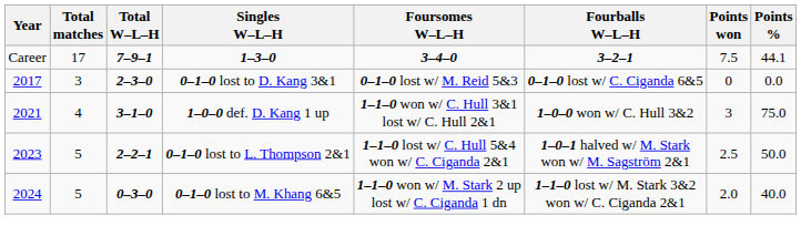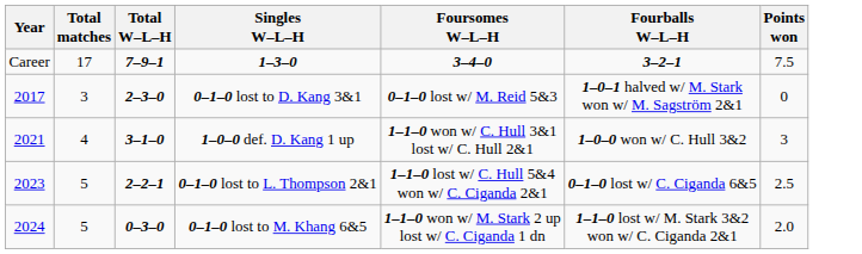 <table class="wikitable" style="text-align:center; font-size: 95%;">
 <tr>
 <th>Year</th>
 <th>Total<br>matches</th>
 <th>Total<br>W–L–H</th>
 <th>Singles<br>W–L–H</th>
 <th>Foursomes<br>W–L–H</th>
 <th>Fourballs<br>W–L–H</th>
 <th>Points<br>won</th>
-<th>Points<br>%</th>
 </tr>
 <tr>
 <td>Career</td>
 <td>17</td>
 <td><strong><em>7–9–1</em></strong></td>
 <td><strong><em>1–3–0</em></strong></td>
 <td><strong><em>3–4–0</em></strong></td>
 <td><strong><em>3–2–1</em></strong></td>
 <td>7.5</td>
-<td>44.1</td>
 </tr>
 <tr>
 <td><a href='#'>2017</a></td>
 <td>3</td>
 <td><strong><em>2–3–0</em></strong></td>
 <td><strong><em>0–1–0</em></strong> lost to <a href='#'>D. Kang</a> 3&1</td>
 <td><strong><em>0–1–0</em></strong> lost w/ <a href='#'>M. Reid</a> 5&3</td>
-<td><strong><em>0–1–0</em></strong> lost w/ <a href='#'>C. Ciganda</a> 6&5</td>
+<td><strong><em>1–0–1</em></strong> halved w/ <a href='#'>M. Stark</a> <br>won w/ <a href='#'>M. Sagström</a> 2&1</td>
 <td>0</td>
-<td>0.0</td>
 </tr>
 <tr>
 <td><a href='#'>2021</a></td>
 <td>4</td>
 <td><strong><em>3–1–0</em></strong></td>
 <td><strong><em>1–0–0</em></strong> def. <a href='#'>D. Kang</a> 1 up</td>
 <td><strong><em>1–1–0</em></strong> won w/ <a href='#'>C. Hull</a> 3&1<br>lost w/ C. Hull 2&1</td>
 <td><strong><em>1–0–0</em></strong> won w/ C. Hull 3&2</td>
 <td>3</td>
-<td>75.0</td>
 </tr>
 <tr>
 <td><a href='#'>2023</a></td>
 <td>5</td>
 <td><strong><em>2–2–1</em></strong></td>
 <td><strong><em>0–1–0</em></strong> lost to <a href='#'>L. Thompson</a> 2&1</td>
 <td><strong><em>1–1–0</em></strong> lost w/ <a href='#'>C. Hull</a> 5&4<br>won w/ <a href='#'>C. Ciganda</a> 2&1</td>
-<td><strong><em>1–0–1</em></strong> halved w/ <a href='#'>M. Stark</a> <br>won w/ <a href='#'>M. Sagström</a> 2&1</td>
+<td><strong><em>0–1–0</em></strong> lost w/ <a href='#'>C. Ciganda</a> 6&5</td>
 <td>2.5</td>
-<td>50.0</td>
 </tr>
 <tr>
 <td><a href='#'>2024</a></td>
 <td>5</td>
 <td><strong><em>0–3–0</em></strong></td>
 <td><strong><em>0–1–0</em></strong> lost to <a href='#'>M. Khang</a> 6&5</td>
 <td><strong><em>1–1–0</em></strong> won w/ <a href='#'>M. Stark</a> 2 up<br>lost w/ <a href='#'>C. Ciganda</a> 1 dn</td>
 <td><strong><em>1–1–0</em></strong> lost w/ M. Stark 3&2<br>won w/ C. Ciganda 2&1</td>
 <td>2.0</td>
-<td>40.0</td>
 </tr>
 </table>
